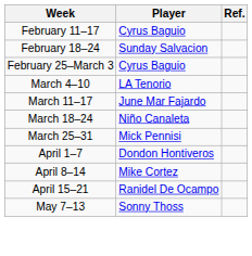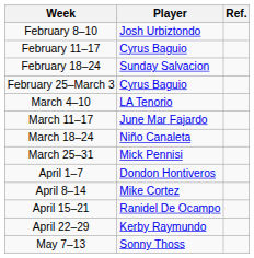 <table class="wikitable" border="1">
 <tr>
 <th>Week</th>
 <th>Player</th>
 <th>Ref.</th>
+</tr>
+<tr>
+<td align=center>February 8–10</td>
+<td><a href='#'>Josh Urbiztondo</a> </td>
+<td align=center></td>
 </tr>
 <tr>
 <td align=center>February 11–17</td>
 <td><a href='#'>Cyrus Baguio</a> </td>
 <td align=center></td>
 </tr>
 <tr>
 <td align=center>February 18–24</td>
 <td><a href='#'>Sunday Salvacion</a> </td>
 <td align=center></td>
 </tr>
 <tr>
 <td align=center>February 25–March 3</td>
 <td><a href='#'>Cyrus Baguio</a> </td>
 <td align=center></td>
 </tr>
 <tr>
 <td align=center>March 4–10</td>
 <td><a href='#'>LA Tenorio</a> </td>
 <td align=center></td>
 </tr>
 <tr>
 <td align=center>March 11–17</td>
 <td><a href='#'>June Mar Fajardo</a> </td>
 <td align=center></td>
 </tr>
 <tr>
 <td align=center>March 18–24</td>
 <td><a href='#'>Niño Canaleta</a> </td>
 <td align=center></td>
 </tr>
 <tr>
 <td align=center>March 25–31</td>
 <td><a href='#'>Mick Pennisi</a> </td>
 <td align=center></td>
 </tr>
 <tr>
 <td align=center>April 1–7</td>
 <td><a href='#'>Dondon Hontiveros</a> </td>
 <td align=center></td>
 </tr>
 <tr>
 <td align=center>April 8–14</td>
 <td><a href='#'>Mike Cortez</a> </td>
 <td align=center></td>
 </tr>
 <tr>
 <td align=center>April 15–21</td>
 <td><a href='#'>Ranidel De Ocampo</a> </td>
 <td align=center></td>
 </tr>
 <tr>
+<td align=center>April 22–29</td>
+<td><a href='#'>Kerby Raymundo</a> </td>
+<td align=center></td>
+</tr>
+<tr>
 <td align=center>May 7–13</td>
 <td><a href='#'>Sonny Thoss</a> </td>
 <td align=center></td>
 </tr>
 </table>
